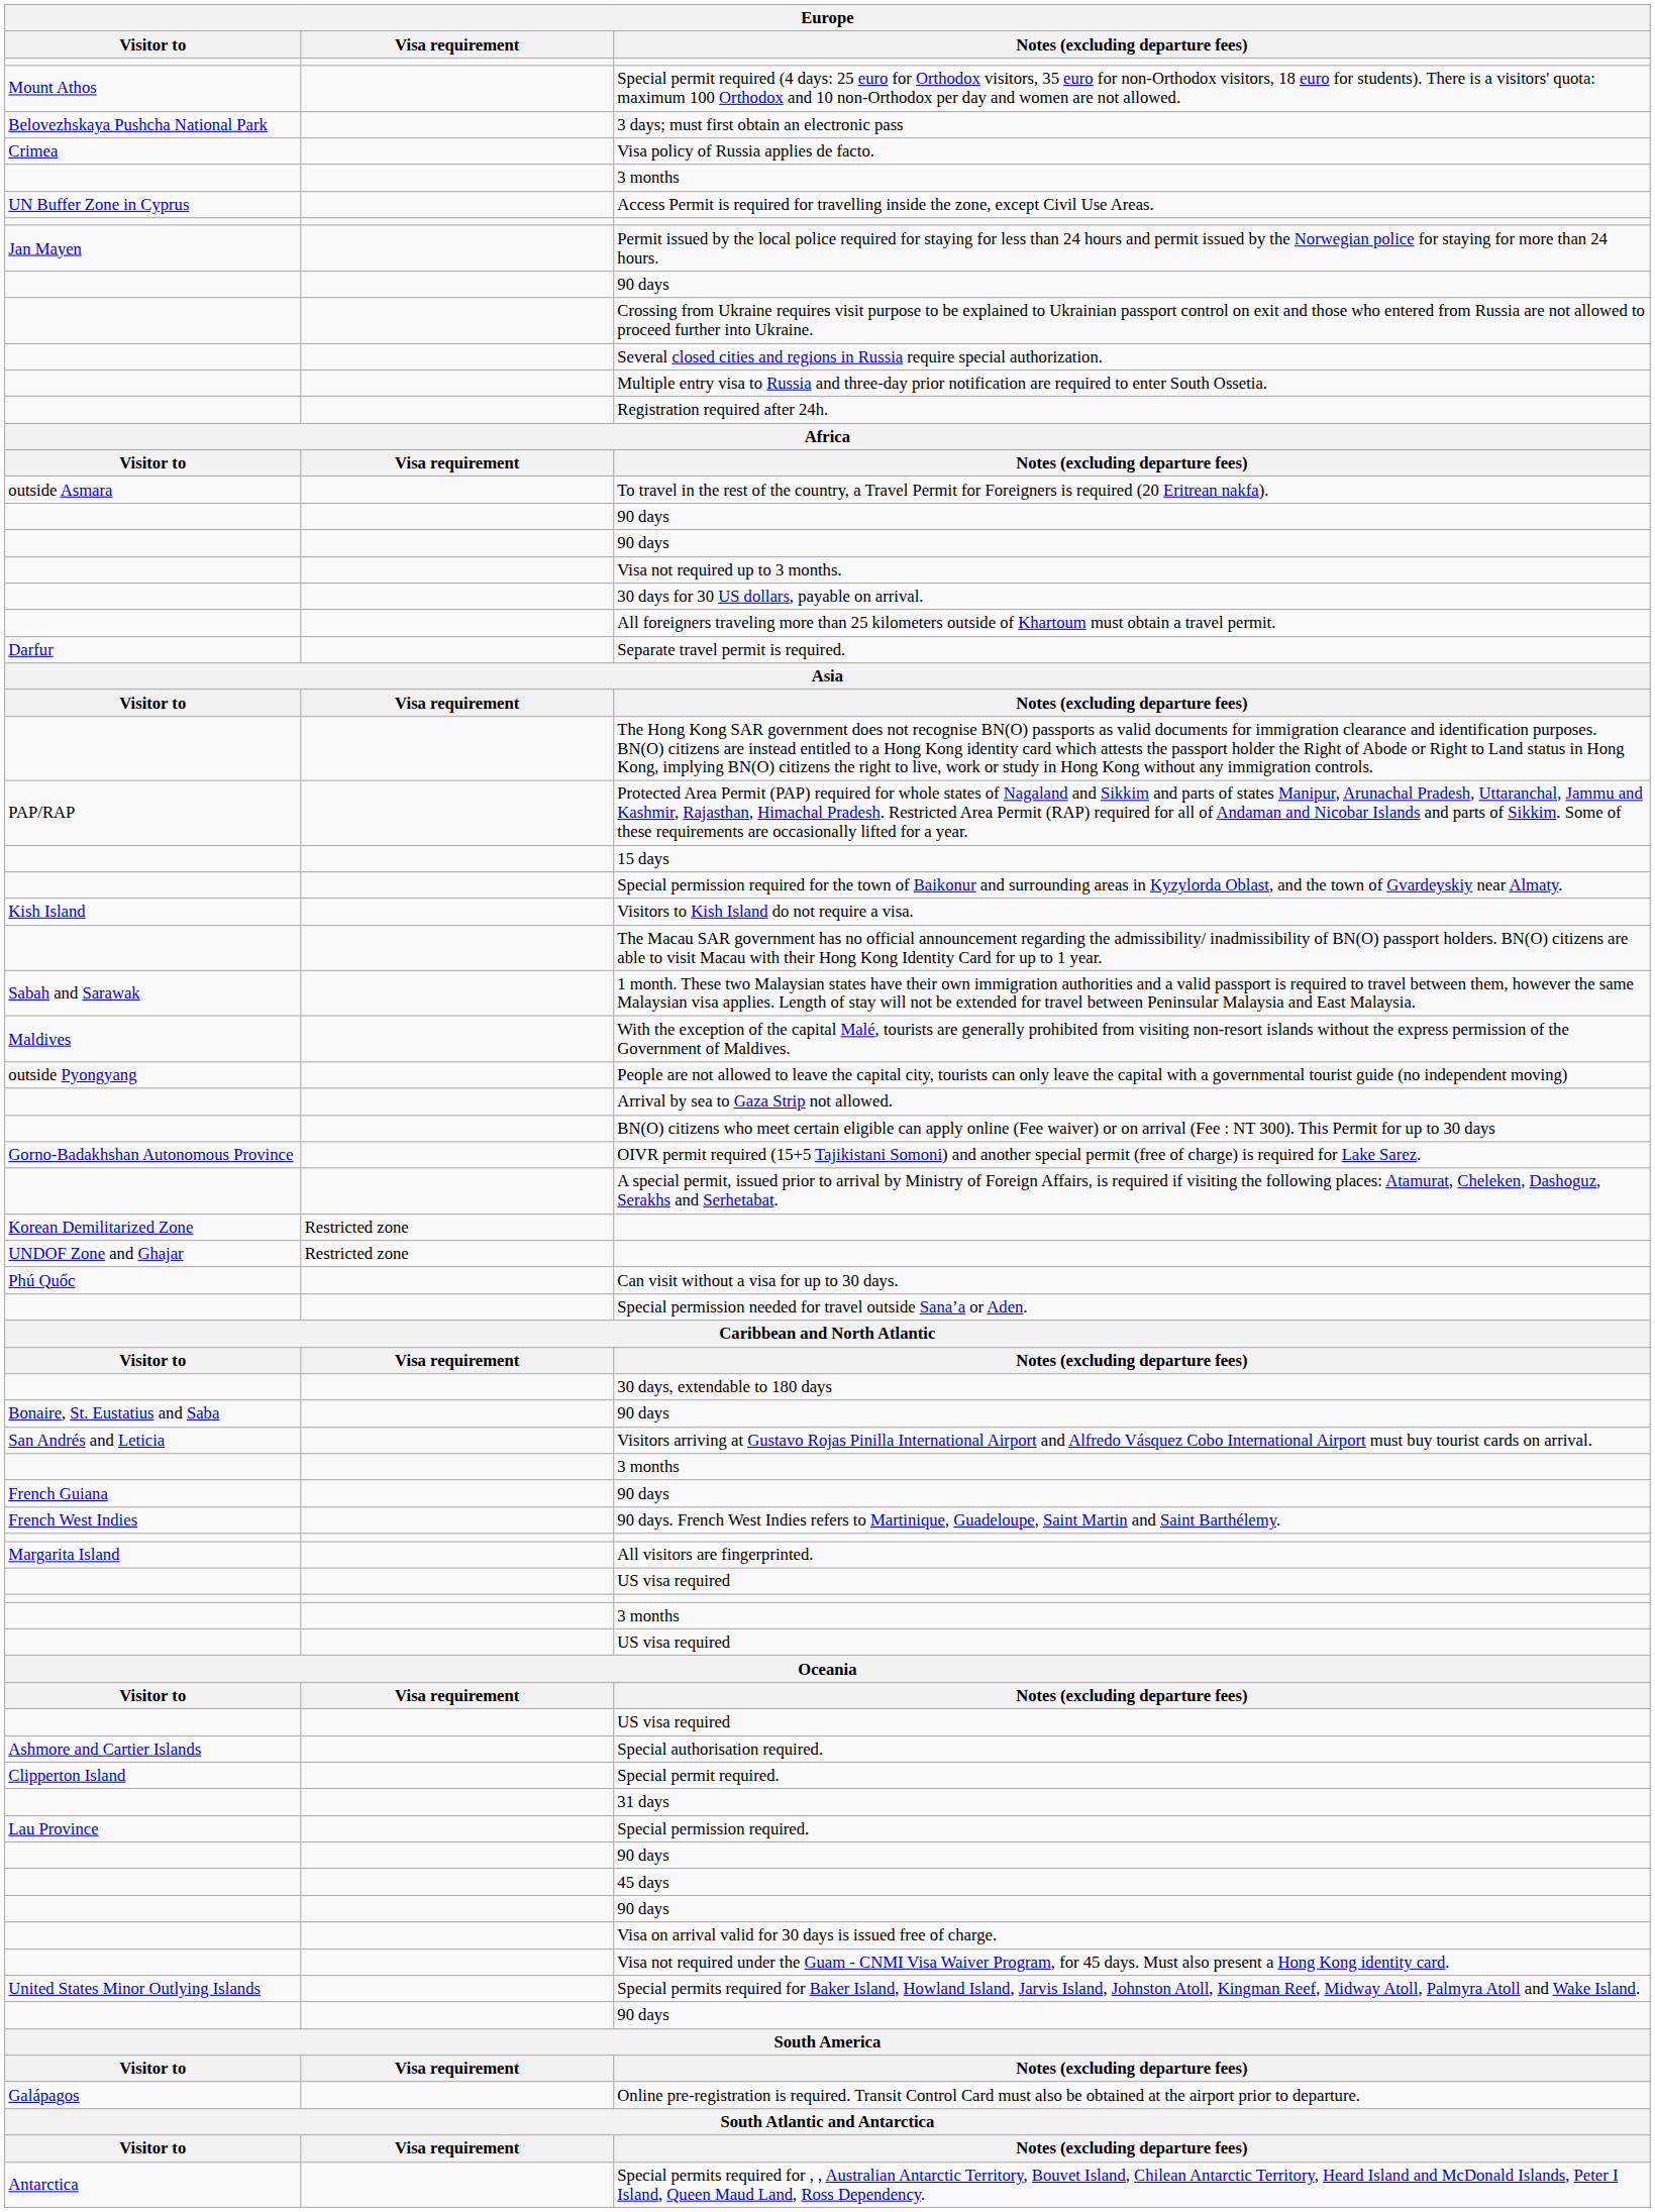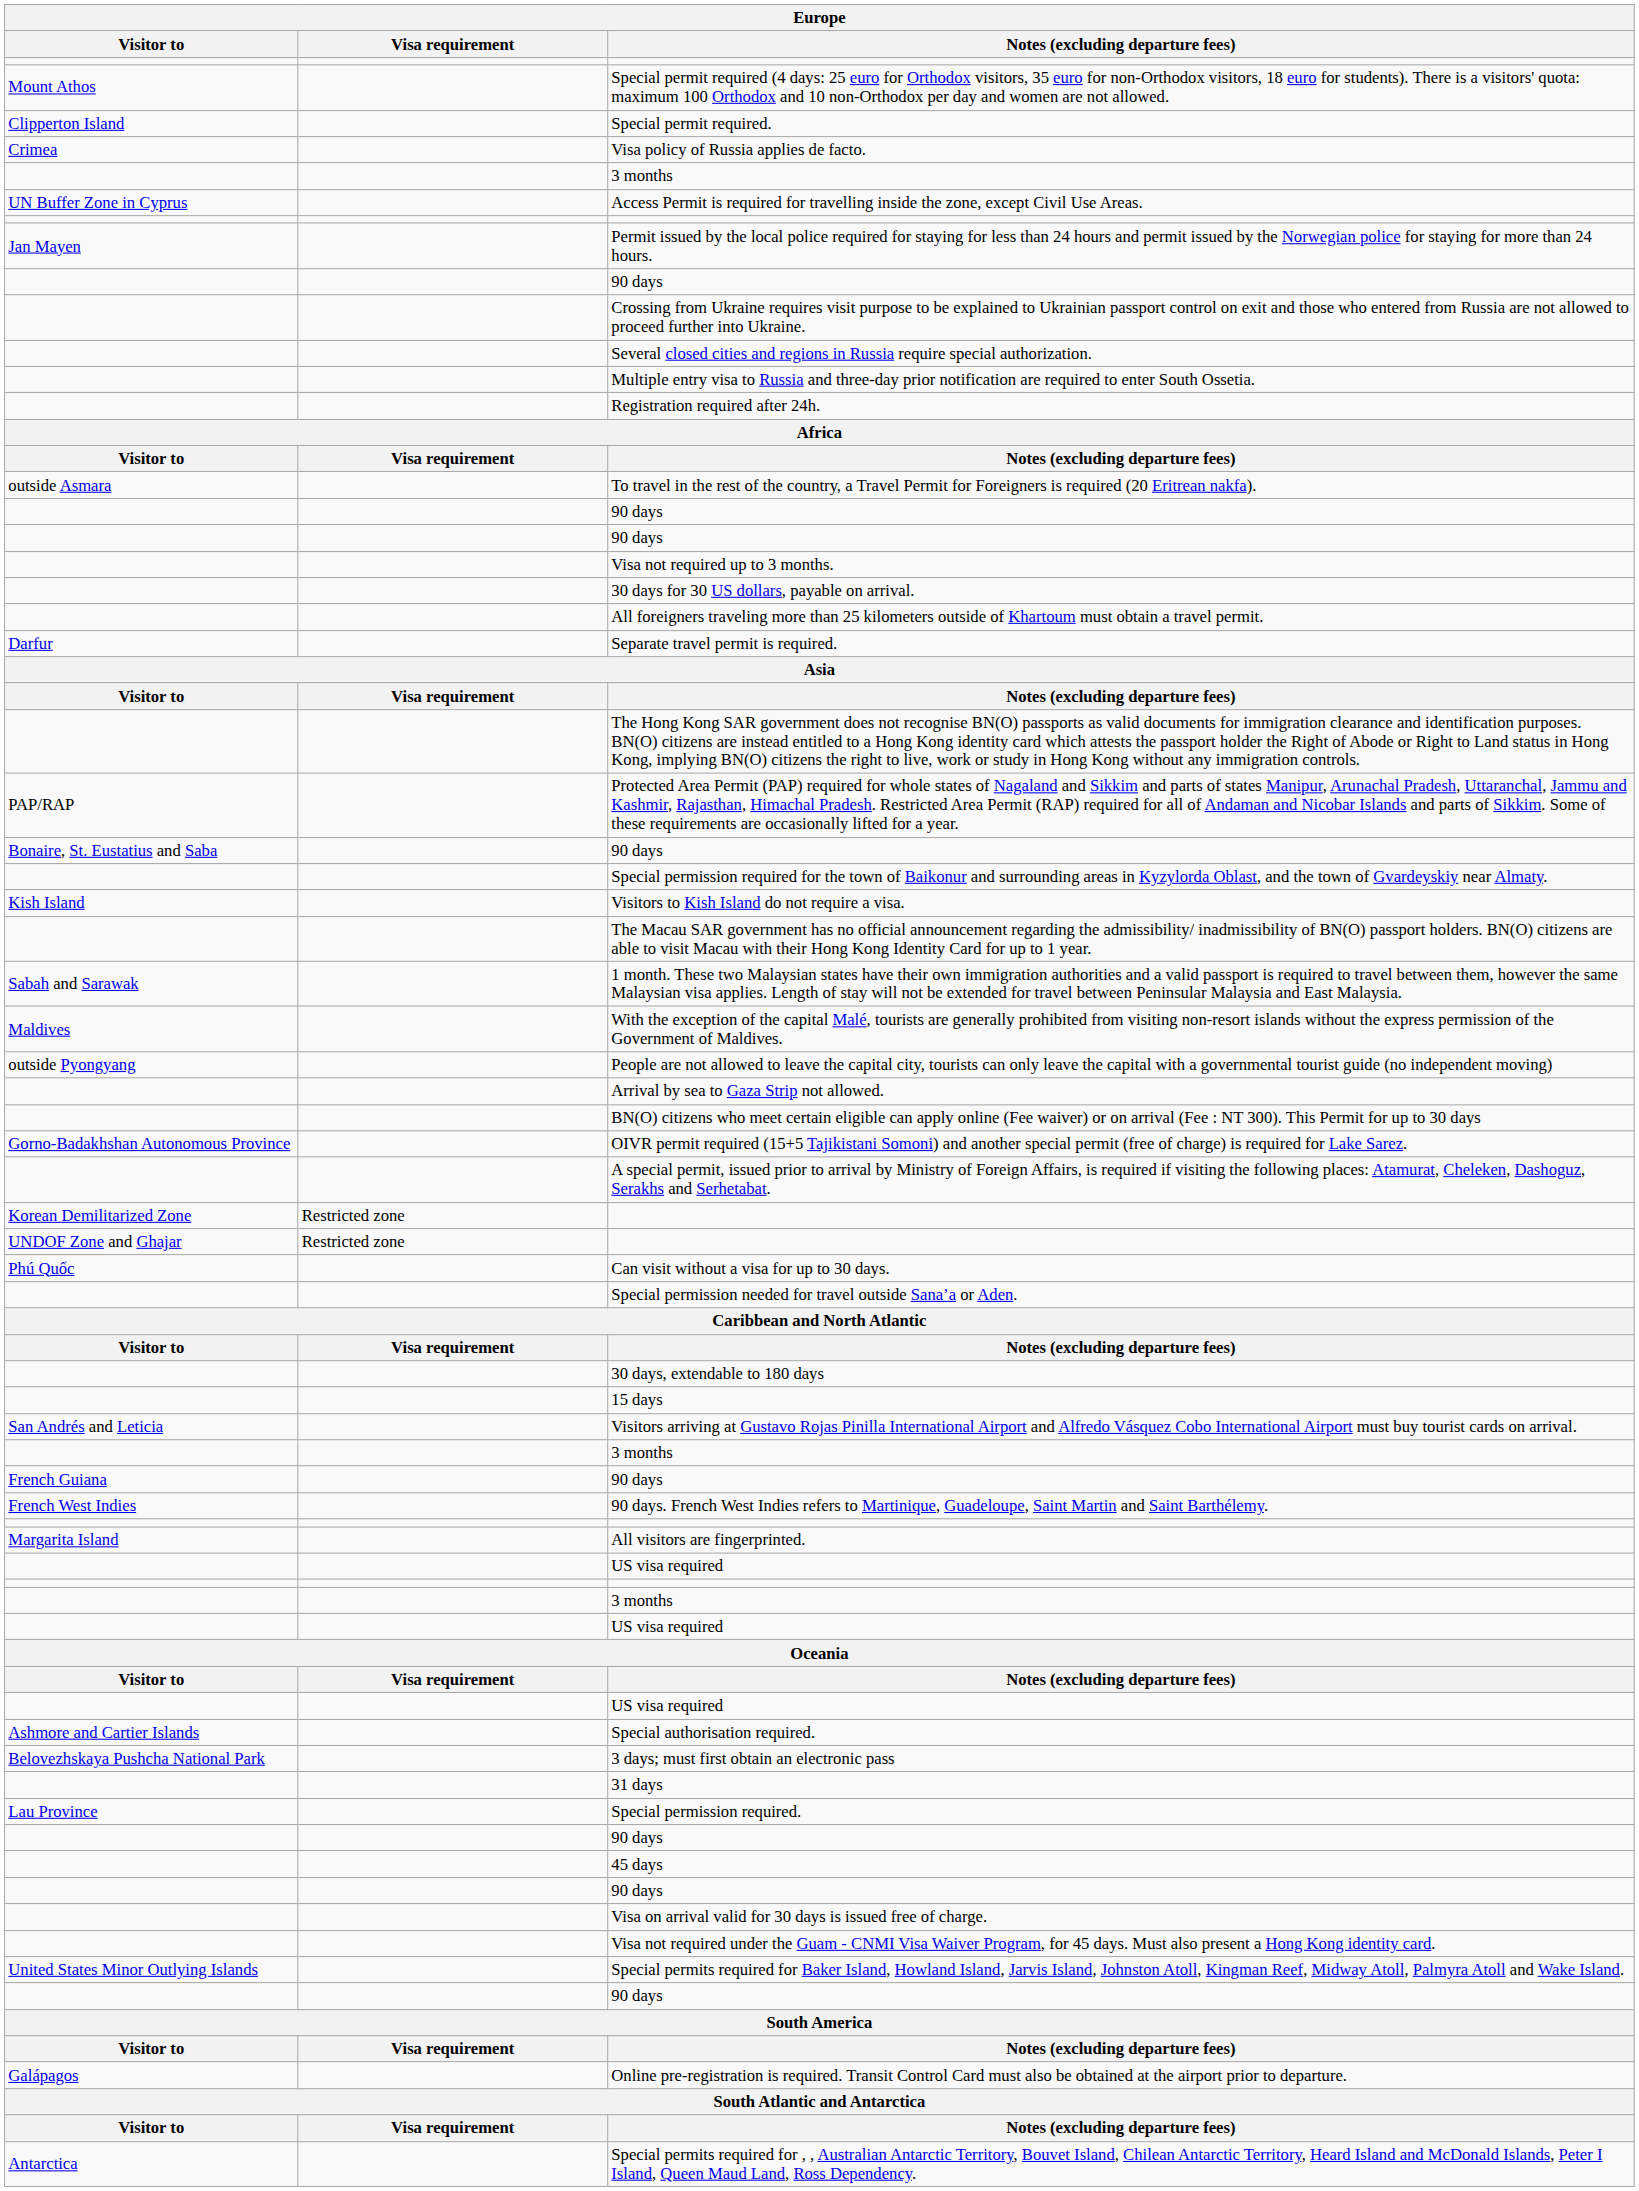 <table class="wikitable" style="text-align: left; table-layout: fixed; ">
 <tr>
 <th colspan="3">Europe</th>
 </tr>
 <tr>
 <th width="18%">Visitor to</th>
 <th width="19%">Visa requirement</th>
 <th>Notes (excluding departure fees)</th>
 </tr>
 <tr>
 <td></td>
 <td></td>
 <td></td>
 </tr>
 <tr>
 <td> <a href='#'>Mount Athos</a></td>
 <td></td>
 <td>Special permit required (4 days: 25 <a href='#'>euro</a> for <a href='#'>Orthodox</a> visitors, 35 <a href='#'>euro</a> for non-Orthodox visitors, 18 <a href='#'>euro</a> for students). There is a visitors' quota: maximum 100 <a href='#'>Orthodox</a> and 10 non-Orthodox per day and women are not allowed.</td>
 </tr>
 <tr>
-<td> <a href='#'>Belovezhskaya Pushcha National Park</a></td>
+<td> <a href='#'>Clipperton Island</a></td>
 <td></td>
-<td>3 days; must first obtain an electronic pass</td>
+<td>Special permit required.</td>
 </tr>
 <tr>
 <td> <a href='#'>Crimea</a></td>
 <td></td>
 <td>Visa policy of Russia applies de facto.</td>
 </tr>
 <tr>
 <td></td>
 <td></td>
 <td>3 months</td>
 </tr>
 <tr>
 <td> <a href='#'>UN Buffer Zone in Cyprus</a></td>
 <td></td>
 <td>Access Permit is required for travelling inside the zone, except Civil Use Areas.</td>
 </tr>
 <tr>
 <td></td>
 <td></td>
 <td></td>
 </tr>
 <tr>
 <td> <a href='#'>Jan Mayen</a></td>
 <td></td>
 <td>Permit issued by the local police required for staying for less than 24 hours and permit issued by the <a href='#'>Norwegian police</a> for staying for more than 24 hours.</td>
 </tr>
 <tr>
 <td></td>
 <td></td>
 <td>90 days</td>
 </tr>
 <tr>
 <td></td>
 <td></td>
 <td>Crossing from Ukraine requires visit purpose to be explained to Ukrainian passport control on exit and those who entered from Russia are not allowed to proceed further into Ukraine.</td>
 </tr>
 <tr>
 <td></td>
 <td></td>
 <td>Several <a href='#'>closed cities and regions in Russia</a> require special authorization.</td>
 </tr>
 <tr>
 <td></td>
 <td></td>
 <td>Multiple entry visa to <a href='#'>Russia</a> and three-day prior notification are required to enter South Ossetia.</td>
 </tr>
 <tr>
 <td></td>
 <td></td>
 <td>Registration required after 24h.</td>
 </tr>
 <tr>
 <th colspan="3">Africa</th>
 </tr>
 <tr>
 <th>Visitor to</th>
 <th>Visa requirement</th>
 <th>Notes (excluding departure fees)</th>
 </tr>
 <tr>
 <td> outside <a href='#'>Asmara</a></td>
 <td></td>
 <td>To travel in the rest of the country, a Travel Permit for Foreigners is required (20 <a href='#'>Eritrean nakfa</a>).</td>
 </tr>
 <tr>
 <td></td>
 <td></td>
 <td>90 days</td>
 </tr>
 <tr>
 <td></td>
 <td></td>
 <td>90 days</td>
 </tr>
 <tr>
 <td></td>
 <td></td>
 <td>Visa not required up to 3 months.</td>
 </tr>
 <tr>
 <td></td>
 <td></td>
 <td>30 days for 30 <a href='#'>US dollars</a>, payable on arrival.</td>
 </tr>
 <tr>
 <td></td>
 <td></td>
 <td>All foreigners traveling more than 25 kilometers outside of <a href='#'>Khartoum</a> must obtain a travel permit.</td>
 </tr>
 <tr>
 <td> <a href='#'>Darfur</a></td>
 <td></td>
 <td>Separate travel permit is required.</td>
 </tr>
 <tr>
 <th colspan="3">Asia</th>
 </tr>
 <tr>
 <th>Visitor to</th>
 <th>Visa requirement</th>
 <th>Notes (excluding departure fees)</th>
 </tr>
 <tr>
 <td></td>
 <td></td>
 <td>The Hong Kong SAR government does not recognise BN(O) passports as valid documents for immigration clearance and identification purposes. BN(O) citizens are instead entitled to a Hong Kong identity card which attests the passport holder the Right of Abode or Right to Land status in Hong Kong, implying BN(O) citizens the right to live, work or study in Hong Kong without any immigration controls.</td>
 </tr>
 <tr>
 <td> PAP/RAP</td>
 <td></td>
 <td>Protected Area Permit (PAP) required for whole states of <a href='#'>Nagaland</a> and <a href='#'>Sikkim</a> and parts of states <a href='#'>Manipur</a>, <a href='#'>Arunachal Pradesh</a>, <a href='#'>Uttaranchal</a>, <a href='#'>Jammu and Kashmir</a>, <a href='#'>Rajasthan</a>, <a href='#'>Himachal Pradesh</a>. Restricted Area Permit (RAP) required for all of <a href='#'>Andaman and Nicobar Islands</a> and parts of <a href='#'>Sikkim</a>. Some of these requirements are occasionally lifted for a year.</td>
 </tr>
 <tr>
+<td> <a href='#'>Bonaire</a>, <a href='#'>St. Eustatius</a> and <a href='#'>Saba</a></td>
 <td></td>
-<td></td>
-<td>15 days</td>
+<td>90 days</td>
 </tr>
 <tr>
 <td></td>
 <td></td>
 <td>Special permission required for the town of <a href='#'>Baikonur</a> and surrounding areas in <a href='#'>Kyzylorda Oblast</a>, and the town of <a href='#'>Gvardeyskiy</a> near <a href='#'>Almaty</a>.</td>
 </tr>
 <tr>
 <td> <a href='#'>Kish Island</a></td>
 <td></td>
 <td>Visitors to <a href='#'>Kish Island</a> do not require a visa.</td>
 </tr>
 <tr>
 <td></td>
 <td></td>
 <td>The Macau SAR government has no official announcement regarding the admissibility/ inadmissibility of BN(O) passport holders. BN(O) citizens are able to visit Macau with their Hong Kong Identity Card for up to 1 year.</td>
 </tr>
 <tr>
 <td> <a href='#'>Sabah</a> and <a href='#'>Sarawak</a></td>
 <td></td>
 <td>1 month. These two Malaysian states have their own immigration authorities and a valid passport is required to travel between them, however the same Malaysian visa applies. Length of stay will not be extended for travel between Peninsular Malaysia and East Malaysia.</td>
 </tr>
 <tr>
 <td> <a href='#'>Maldives</a></td>
 <td></td>
 <td>With the exception of the capital <a href='#'>Malé</a>, tourists are generally prohibited from visiting non-resort islands without the express permission of the Government of Maldives.</td>
 </tr>
 <tr>
 <td> outside <a href='#'>Pyongyang</a></td>
 <td></td>
 <td>People are not allowed to leave the capital city, tourists can only leave the capital with a governmental tourist guide (no independent moving)</td>
 </tr>
 <tr>
 <td></td>
 <td></td>
 <td>Arrival by sea to <a href='#'>Gaza Strip</a> not allowed.</td>
 </tr>
 <tr>
 <td></td>
 <td></td>
 <td>BN(O) citizens who meet certain eligible can apply online (Fee waiver) or on arrival (Fee : NT 300). This Permit for up to 30 days </td>
 </tr>
 <tr>
 <td> <a href='#'>Gorno-Badakhshan Autonomous Province</a></td>
 <td></td>
 <td>OIVR permit required (15+5 <a href='#'>Tajikistani Somoni</a>) and another special permit (free of charge) is required for <a href='#'>Lake Sarez</a>.</td>
 </tr>
 <tr>
 <td></td>
 <td></td>
 <td>A special permit, issued prior to arrival by Ministry of Foreign Affairs, is required if visiting the following places: <a href='#'>Atamurat</a>, <a href='#'>Cheleken</a>, <a href='#'>Dashoguz</a>, <a href='#'>Serakhs</a> and <a href='#'>Serhetabat</a>.</td>
 </tr>
 <tr>
 <td> <a href='#'>Korean Demilitarized Zone</a></td>
 <td>Restricted zone</td>
 <td></td>
 </tr>
 <tr>
 <td> <a href='#'>UNDOF Zone</a> and <a href='#'>Ghajar</a></td>
 <td>Restricted zone</td>
 <td></td>
 </tr>
 <tr>
 <td> <a href='#'>Phú Quốc</a></td>
 <td></td>
 <td>Can visit without a visa for up to 30 days.</td>
 </tr>
 <tr>
 <td></td>
 <td></td>
 <td>Special permission needed for travel outside <a href='#'>Sana’a</a> or <a href='#'>Aden</a>.</td>
 </tr>
 <tr>
 <th colspan="3">Caribbean and North Atlantic</th>
 </tr>
 <tr>
 <th>Visitor to</th>
 <th>Visa requirement</th>
 <th>Notes (excluding departure fees)</th>
 </tr>
 <tr>
 <td></td>
 <td></td>
 <td>30 days, extendable to 180 days</td>
 </tr>
 <tr>
-<td> <a href='#'>Bonaire</a>, <a href='#'>St. Eustatius</a> and <a href='#'>Saba</a></td>
 <td></td>
-<td>90 days</td>
+<td></td>
+<td>15 days</td>
 </tr>
 <tr>
 <td> <a href='#'>San Andrés</a> and <a href='#'>Leticia</a></td>
 <td></td>
 <td>Visitors arriving at <a href='#'>Gustavo Rojas Pinilla International Airport</a> and <a href='#'>Alfredo Vásquez Cobo International Airport</a> must buy tourist cards on arrival.</td>
 </tr>
 <tr>
 <td></td>
 <td></td>
 <td>3 months</td>
 </tr>
 <tr>
 <td> <a href='#'>French Guiana</a></td>
 <td></td>
 <td>90 days</td>
 </tr>
 <tr>
 <td> <a href='#'>French West Indies</a></td>
 <td></td>
 <td>90 days. French West Indies refers to <a href='#'>Martinique</a>, <a href='#'>Guadeloupe</a>, <a href='#'>Saint Martin</a> and <a href='#'>Saint Barthélemy</a>.</td>
 </tr>
 <tr>
 <td></td>
 <td></td>
 <td></td>
 </tr>
 <tr>
 <td> <a href='#'>Margarita Island</a></td>
 <td></td>
 <td>All visitors are fingerprinted.</td>
 </tr>
 <tr>
 <td></td>
 <td></td>
 <td>US visa required</td>
 </tr>
 <tr>
 <td></td>
 <td></td>
 <td></td>
 </tr>
 <tr>
 <td></td>
 <td></td>
 <td>3 months</td>
 </tr>
 <tr>
 <td></td>
 <td></td>
 <td>US visa required</td>
 </tr>
 <tr>
 <th colspan="3">Oceania</th>
 </tr>
 <tr>
 <th>Visitor to</th>
 <th>Visa requirement</th>
 <th>Notes (excluding departure fees)</th>
 </tr>
 <tr>
 <td></td>
 <td></td>
 <td>US visa required</td>
 </tr>
 <tr>
 <td> <a href='#'>Ashmore and Cartier Islands</a></td>
 <td></td>
 <td>Special authorisation required.</td>
 </tr>
 <tr>
-<td> <a href='#'>Clipperton Island</a></td>
+<td> <a href='#'>Belovezhskaya Pushcha National Park</a></td>
 <td></td>
-<td>Special permit required.</td>
+<td>3 days; must first obtain an electronic pass</td>
 </tr>
 <tr>
 <td></td>
 <td></td>
 <td>31 days</td>
 </tr>
 <tr>
 <td> <a href='#'>Lau Province</a></td>
 <td></td>
 <td>Special permission required.</td>
 </tr>
 <tr>
 <td></td>
 <td></td>
 <td>90 days</td>
 </tr>
 <tr>
 <td></td>
 <td></td>
 <td>45 days</td>
 </tr>
 <tr>
 <td></td>
 <td></td>
 <td>90 days</td>
 </tr>
 <tr>
 <td></td>
 <td></td>
 <td>Visa on arrival valid for 30 days is issued free of charge.</td>
 </tr>
 <tr>
 <td></td>
 <td></td>
 <td>Visa not required under the <a href='#'>Guam - CNMI Visa Waiver Program</a>, for 45 days. Must also present a <a href='#'>Hong Kong identity card</a>.</td>
 </tr>
 <tr>
 <td> <a href='#'>United States Minor Outlying Islands</a></td>
 <td></td>
 <td>Special permits required for <a href='#'>Baker Island</a>, <a href='#'>Howland Island</a>, <a href='#'>Jarvis Island</a>, <a href='#'>Johnston Atoll</a>, <a href='#'>Kingman Reef</a>, <a href='#'>Midway Atoll</a>, <a href='#'>Palmyra Atoll</a> and <a href='#'>Wake Island</a>.</td>
 </tr>
 <tr>
 <td></td>
 <td></td>
 <td>90 days</td>
 </tr>
 <tr>
 <th colspan="3">South America</th>
 </tr>
 <tr>
 <th>Visitor to</th>
 <th>Visa requirement</th>
 <th>Notes (excluding departure fees)</th>
 </tr>
 <tr>
 <td> <a href='#'>Galápagos</a></td>
 <td></td>
 <td>Online pre-registration is required. Transit Control Card must also be obtained at the airport prior to departure.</td>
 </tr>
 <tr>
 <th colspan="3">South Atlantic and Antarctica</th>
 </tr>
 <tr>
 <th>Visitor to</th>
 <th>Visa requirement</th>
 <th>Notes (excluding departure fees)</th>
 </tr>
 <tr>
 <td><a href='#'>Antarctica</a></td>
 <td></td>
 <td>Special permits required for , ,  <a href='#'>Australian Antarctic Territory</a>,  <a href='#'>Bouvet Island</a>,  <a href='#'>Chilean Antarctic Territory</a>,  <a href='#'>Heard Island and McDonald Islands</a>,  <a href='#'>Peter I Island</a>,  <a href='#'>Queen Maud Land</a>,  <a href='#'>Ross Dependency</a>.</td>
 </tr>
 </table>
